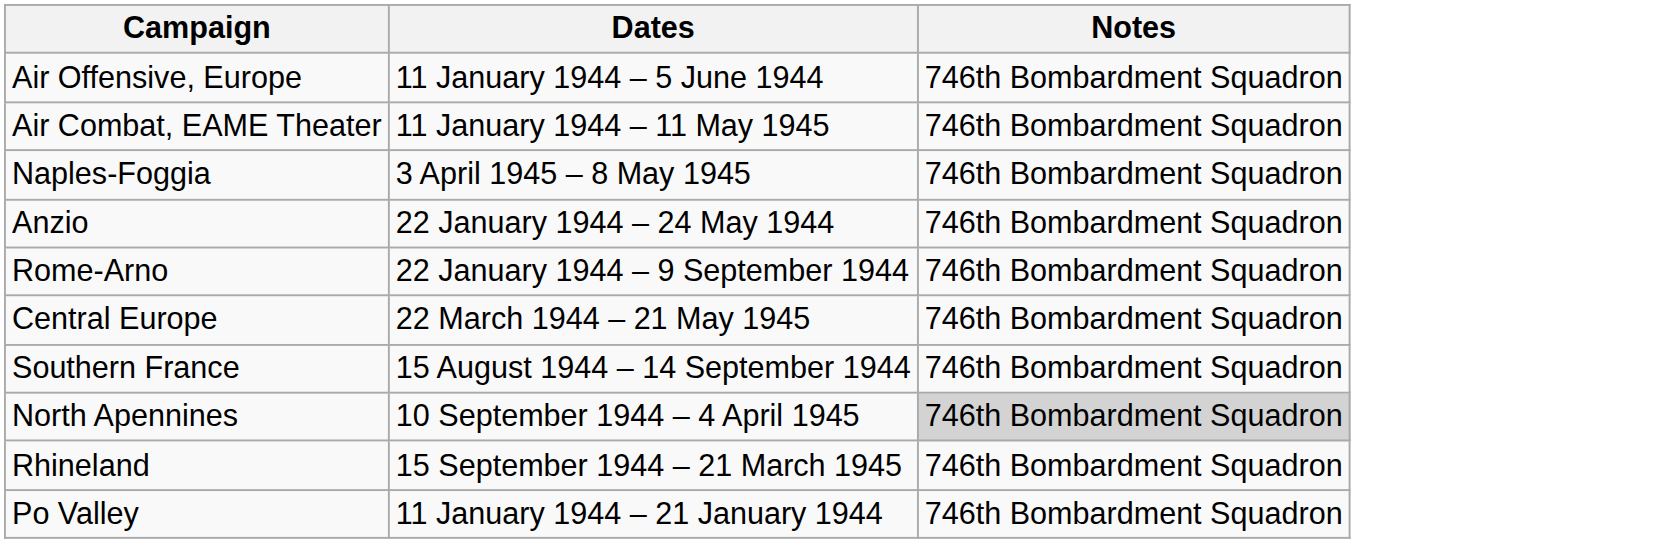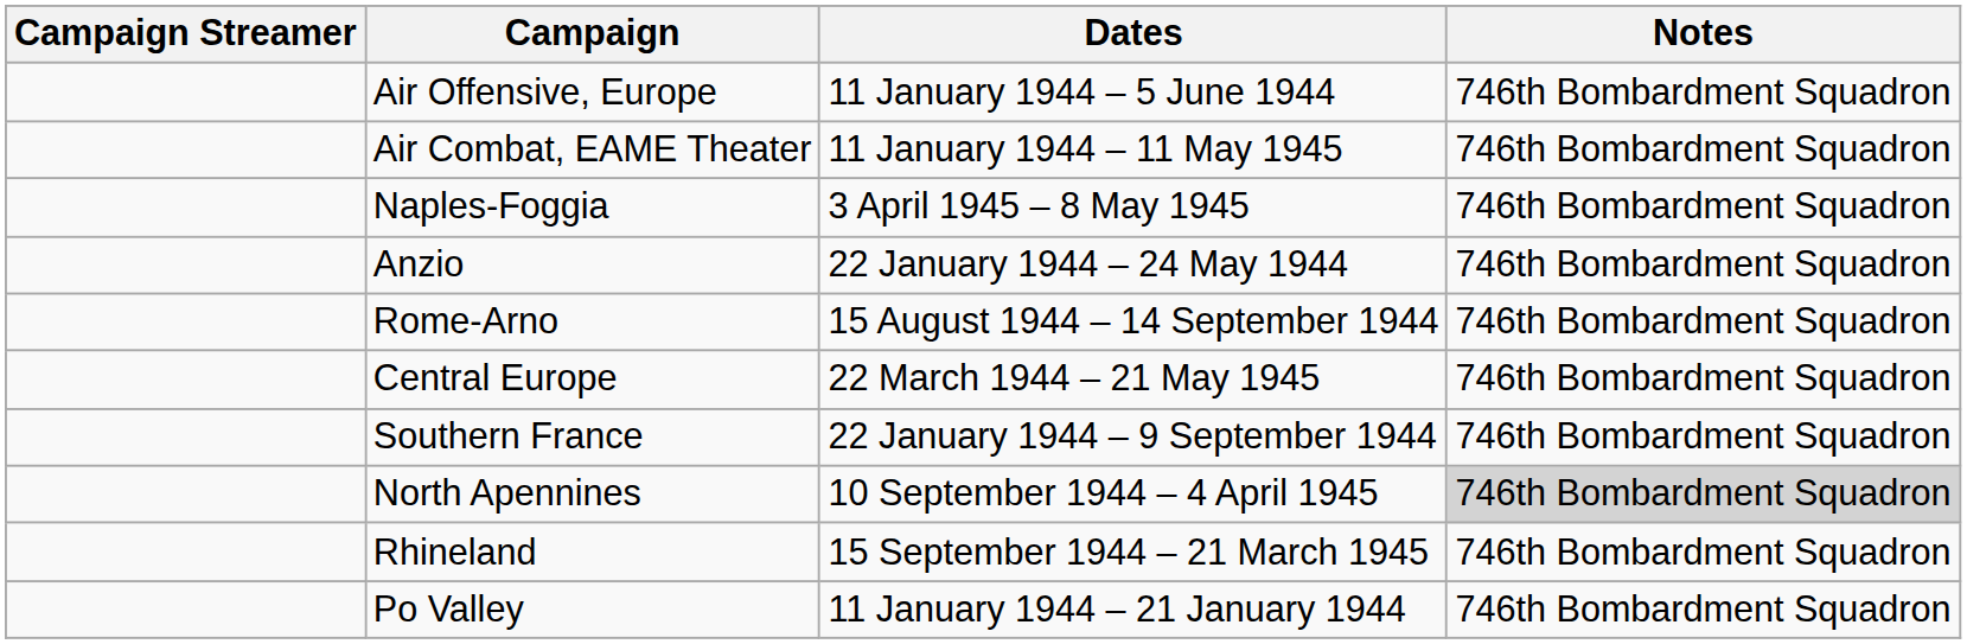 <table class="wikitable">
 <tr style="background:#efefef;">
+<th>Campaign Streamer</th>
 <th>Campaign</th>
 <th>Dates</th>
 <th>Notes</th>
 </tr>
 <tr>
+<td></td>
 <td>Air Offensive, Europe</td>
 <td>11 January 1944 – 5 June 1944</td>
 <td>746th Bombardment Squadron</td>
 </tr>
 <tr>
+<td></td>
 <td>Air Combat, EAME Theater</td>
 <td>11 January 1944 – 11 May 1945</td>
 <td>746th Bombardment Squadron</td>
 </tr>
 <tr>
+<td></td>
 <td>Naples-Foggia</td>
 <td>3 April 1945 – 8 May 1945</td>
 <td>746th Bombardment Squadron</td>
 </tr>
 <tr>
+<td></td>
 <td>Anzio</td>
 <td>22 January 1944 – 24 May 1944</td>
 <td>746th Bombardment Squadron</td>
 </tr>
 <tr>
+<td></td>
 <td>Rome-Arno</td>
-<td>22 January 1944 – 9 September 1944</td>
+<td>15 August 1944 – 14 September 1944</td>
 <td>746th Bombardment Squadron</td>
 </tr>
 <tr>
+<td></td>
 <td>Central Europe</td>
 <td>22 March 1944 – 21 May 1945</td>
 <td>746th Bombardment Squadron</td>
 </tr>
 <tr>
+<td></td>
 <td>Southern France</td>
-<td>15 August 1944 – 14 September 1944</td>
+<td>22 January 1944 – 9 September 1944</td>
 <td>746th Bombardment Squadron</td>
 </tr>
 <tr>
+<td></td>
 <td>North Apennines</td>
 <td>10 September 1944 – 4 April 1945</td>
 <td style="background: lightgrey;">746th Bombardment Squadron</td>
 </tr>
 <tr>
+<td></td>
 <td>Rhineland</td>
 <td>15 September 1944 – 21 March 1945</td>
 <td>746th Bombardment Squadron</td>
 </tr>
 <tr>
+<td></td>
 <td>Po Valley</td>
 <td>11 January 1944 – 21 January 1944</td>
 <td>746th Bombardment Squadron</td>
 </tr>
 </table>
